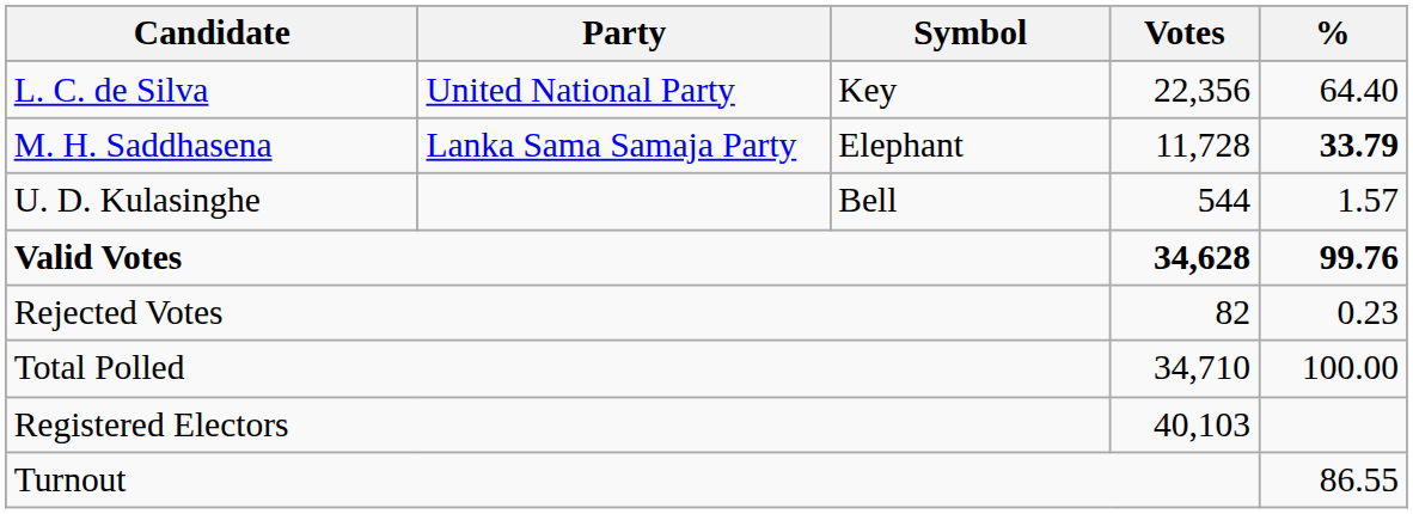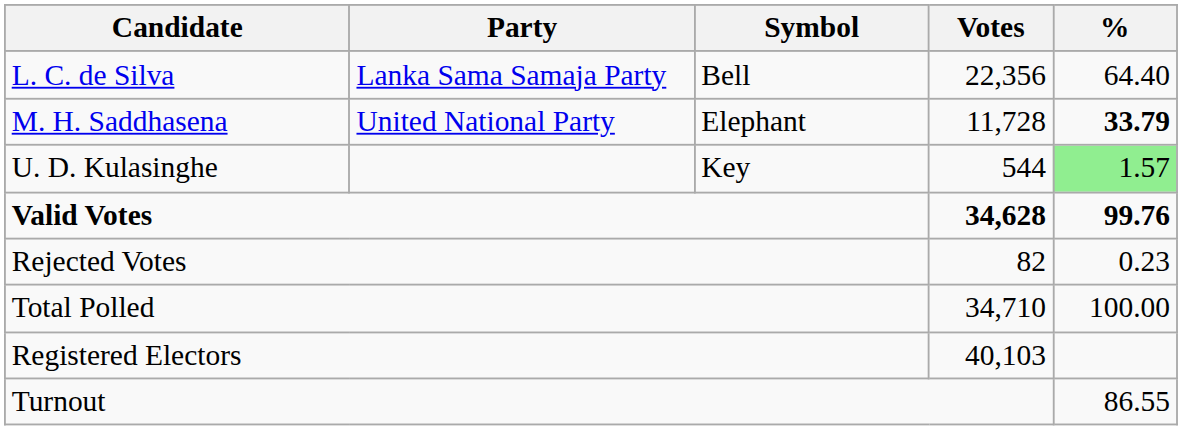 <table class="wikitable" border="1" style="text-align:right;">
 <tr>
 <th align=left width="180">Candidate</th>
 <th align=left width="180">Party</th>
 <th align=left width="120">Symbol</th>
 <th align=left width="60">Votes</th>
 <th align=left width="60">%</th>
 </tr>
 <tr>
 <td align=left><a href='#'>L. C. de Silva</a></td>
-<td align=left><a href='#'>United National Party</a></td>
-<td align=left>Key</td>
+<td align=left><a href='#'>Lanka Sama Samaja Party</a></td>
+<td align=left>Bell</td>
 <td align=right>22,356</td>
 <td align=right>64.40</td>
 </tr>
 <tr>
 <td align=left><a href='#'>M. H. Saddhasena</a></td>
-<td align=left><a href='#'>Lanka Sama Samaja Party</a></td>
+<td align=left><a href='#'>United National Party</a></td>
 <td align=left>Elephant</td>
 <td align=right>11,728</td>
 <td align=right><strong>33.79</strong></td>
 </tr>
 <tr>
 <td align=left>U. D. Kulasinghe</td>
 <td></td>
-<td align=left>Bell</td>
+<td align=left>Key</td>
 <td align=right>544</td>
-<td align=right>1.57</td>
+<td align=right style="background: lightgreen;">1.57</td>
 </tr>
 <tr>
 <td align=left colspan=3><strong>Valid Votes</strong></td>
 <td align=right><strong>34,628</strong></td>
 <td align=right><strong>99.76</strong></td>
 </tr>
 <tr>
 <td align=left colspan=3>Rejected Votes</td>
 <td align=right>82</td>
 <td align=right>0.23</td>
 </tr>
 <tr>
 <td align=left colspan=3>Total Polled</td>
 <td align=right>34,710</td>
 <td align=right>100.00</td>
 </tr>
 <tr>
 <td align=left colspan=3>Registered Electors</td>
 <td align=right>40,103</td>
 <td></td>
 </tr>
 <tr>
 <td align=left colspan=4>Turnout</td>
 <td align=right>86.55</td>
 </tr>
 </table>
